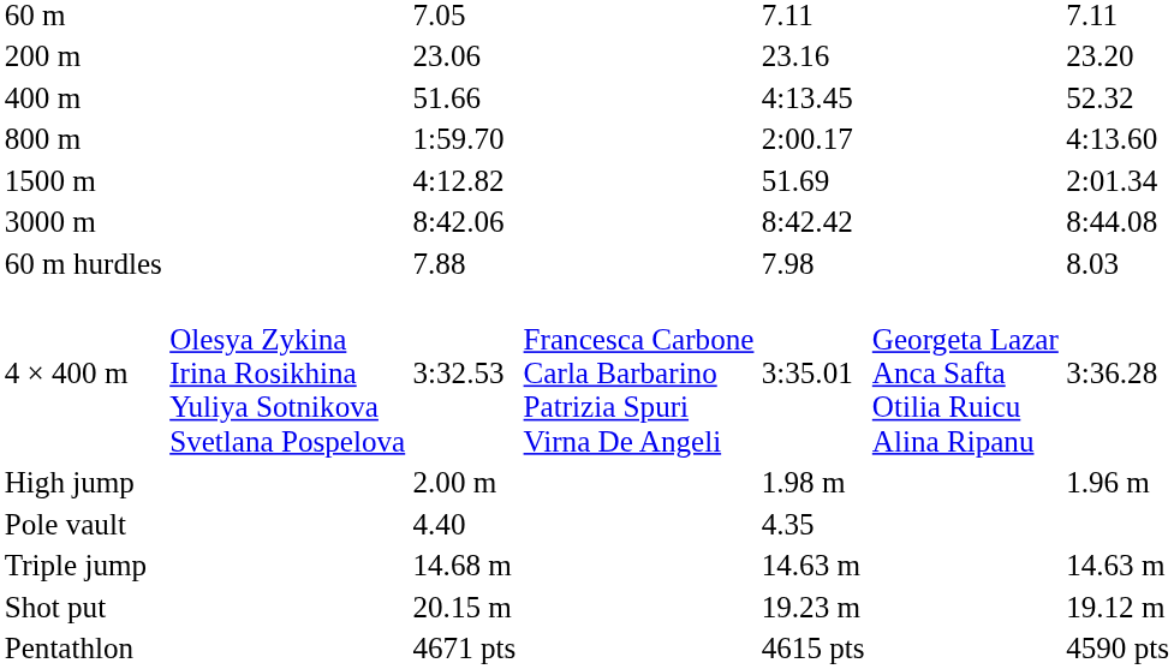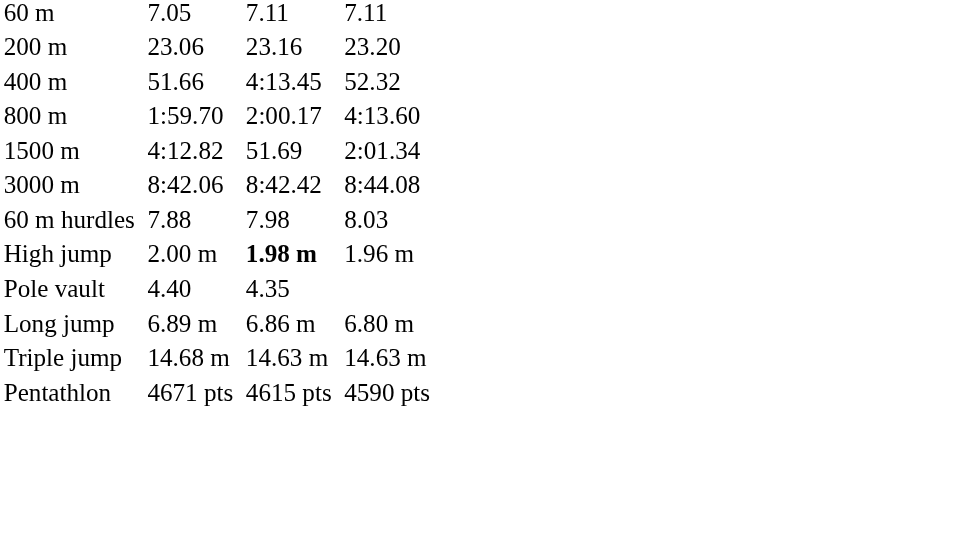 <table>
 <tr>
 <td>60 m<br></td>
 <td></td>
 <td>7.05</td>
 <td></td>
 <td>7.11</td>
 <td></td>
 <td>7.11</td>
 </tr>
 <tr>
 <td>200 m<br></td>
 <td></td>
 <td>23.06</td>
 <td></td>
 <td>23.16</td>
 <td></td>
 <td>23.20</td>
 </tr>
 <tr>
 <td>400 m<br></td>
 <td></td>
 <td>51.66</td>
 <td></td>
 <td>4:13.45</td>
 <td></td>
 <td>52.32</td>
 </tr>
 <tr>
 <td>800 m<br></td>
 <td></td>
 <td>1:59.70</td>
 <td></td>
 <td>2:00.17</td>
 <td></td>
 <td>4:13.60</td>
 </tr>
 <tr>
 <td>1500 m<br></td>
 <td></td>
 <td>4:12.82</td>
 <td></td>
 <td>51.69</td>
 <td></td>
 <td>2:01.34</td>
 </tr>
 <tr>
 <td>3000 m<br></td>
 <td></td>
 <td>8:42.06</td>
 <td></td>
 <td>8:42.42</td>
 <td></td>
 <td>8:44.08</td>
 </tr>
 <tr>
 <td>60 m hurdles<br></td>
 <td></td>
 <td>7.88</td>
 <td></td>
 <td>7.98</td>
 <td></td>
 <td>8.03</td>
 </tr>
 <tr>
-<td>4 × 400 m<br></td>
-<td><br><a href='#'>Olesya Zykina</a><br><a href='#'>Irina Rosikhina</a><br><a href='#'>Yuliya Sotnikova</a><br><a href='#'>Svetlana Pospelova</a></td>
-<td>3:32.53</td>
-<td><br><a href='#'>Francesca Carbone</a><br><a href='#'>Carla Barbarino</a><br><a href='#'>Patrizia Spuri</a><br><a href='#'>Virna De Angeli</a></td>
-<td>3:35.01</td>
-<td><br><a href='#'>Georgeta Lazar</a><br><a href='#'>Anca Safta</a><br><a href='#'>Otilia Ruicu</a><br><a href='#'>Alina Ripanu</a></td>
-<td>3:36.28</td>
-</tr>
-<tr>
 <td>High jump<br></td>
 <td></td>
 <td>2.00 m</td>
 <td></td>
-<td>1.98 m</td>
+<td><strong>1.98 m</strong></td>
 <td></td>
 <td>1.96 m</td>
 </tr>
 <tr>
 <td>Pole vault<br></td>
 <td></td>
 <td>4.40</td>
 <td><br></td>
 <td>4.35</td>
 <td></td>
 <td></td>
 </tr>
 <tr>
+<td>Long jump<br></td>
+<td></td>
+<td>6.89 m</td>
+<td></td>
+<td>6.86 m</td>
+<td></td>
+<td>6.80 m</td>
+</tr>
+<tr>
 <td>Triple jump<br></td>
 <td></td>
 <td>14.68 m</td>
 <td></td>
 <td>14.63 m</td>
 <td></td>
 <td>14.63 m</td>
-</tr>
-<tr>
-<td>Shot put<br></td>
-<td></td>
-<td>20.15 m</td>
-<td></td>
-<td>19.23 m</td>
-<td></td>
-<td>19.12 m</td>
 </tr>
 <tr>
 <td>Pentathlon<br></td>
 <td></td>
 <td>4671 pts</td>
 <td></td>
 <td>4615 pts</td>
 <td></td>
 <td>4590 pts</td>
 </tr>
 </table>
